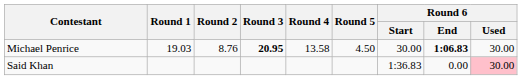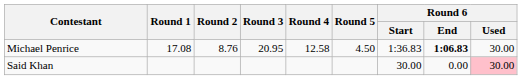 <table class="wikitable">
 <tr>
 <th rowspan="2" width="200">Contestant</th>
 <th rowspan="2" width="60">Round 1</th>
 <th rowspan="2" width="60">Round 2</th>
 <th rowspan="2">Round 3</th>
 <th rowspan="2" width="60">Round 4</th>
 <th rowspan="2">Round 5</th>
 <th colspan="3">Round 6</th>
 </tr>
 <tr>
 <th width="60">Start</th>
 <th width="60">End</th>
 <th width="60">Used</th>
 </tr>
 <tr>
 <td>Michael Penrice</td>
-<td align="right">19.03</td>
+<td align="right">17.08</td>
 <td align="right">8.76</td>
-<td align="right"><strong>20.95</strong></td>
-<td align="right">13.58</td>
+<td align="right">20.95</td>
+<td align="right">12.58</td>
 <td align="right">4.50</td>
-<td align="right">30.00</td>
+<td align="right">1:36.83</td>
 <td align="right"><strong>1:06.83</strong></td>
 <td align="right">30.00</td>
 </tr>
 <tr>
 <td>Said Khan</td>
 <td align="right"></td>
 <td align="right"></td>
 <td align="right"></td>
 <td align="right"></td>
 <td align="right"></td>
-<td align="right">1:36.83</td>
+<td align="right">30.00</td>
 <td align="right">0.00</td>
 <td align="right" style="background: pink;">30.00</td>
 </tr>
 </table>
